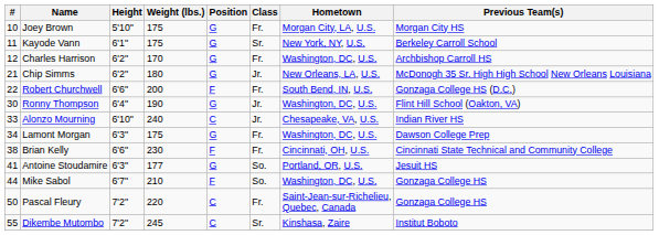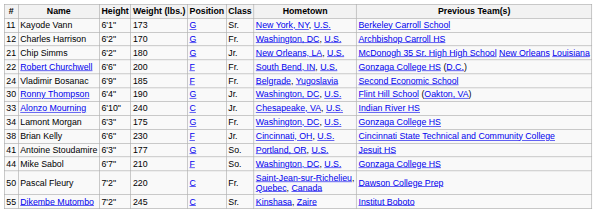 <table class="wikitable" style="font-size: 90%">
 <tr>
 <th>#</th>
 <th>Name</th>
 <th>Height</th>
 <th>Weight (lbs.)</th>
 <th>Position</th>
 <th>Class</th>
 <th>Hometown</th>
 <th>Previous Team(s)</th>
 </tr>
 <tr>
-<td>10</td>
-<td>Joey Brown</td>
-<td>5'10"</td>
-<td>175</td>
-<td><a href='#'>G</a></td>
-<td>Fr.</td>
-<td><a href='#'>Morgan City, LA</a>, <a href='#'>U.S.</a></td>
-<td><a href='#'>Morgan City HS</a></td>
-</tr>
-<tr>
 <td>11</td>
 <td>Kayode Vann</td>
 <td>6'1"</td>
-<td>175</td>
+<td>173</td>
 <td><a href='#'>G</a></td>
 <td>Sr.</td>
 <td><a href='#'>New York, NY</a>, <a href='#'>U.S.</a></td>
 <td><a href='#'>Berkeley Carroll School</a></td>
 </tr>
 <tr>
 <td>12</td>
 <td>Charles Harrison</td>
 <td>6'2"</td>
 <td>170</td>
 <td><a href='#'>G</a></td>
 <td>Fr.</td>
 <td><a href='#'>Washington, DC</a>, <a href='#'>U.S.</a></td>
 <td><a href='#'>Archbishop Carroll HS</a></td>
 </tr>
 <tr>
 <td>21</td>
 <td>Chip Simms</td>
 <td>6'2"</td>
 <td>180</td>
 <td><a href='#'>G</a></td>
 <td>Jr.</td>
 <td><a href='#'>New Orleans, LA</a>, <a href='#'>U.S.</a></td>
 <td><a href='#'>McDonogh 35 Sr. High High School</a> <a href='#'>New Orleans</a> <a href='#'>Louisiana</a></td>
 </tr>
 <tr>
 <td>22</td>
 <td><a href='#'>Robert Churchwell</a></td>
 <td>6'6"</td>
 <td>200</td>
 <td><a href='#'>F</a></td>
 <td>Fr.</td>
 <td><a href='#'>South Bend, IN</a>, <a href='#'>U.S.</a></td>
 <td><a href='#'>Gonzaga College HS</a> (<a href='#'>D.C.</a>)</td>
 </tr>
 <tr>
+<td>24</td>
+<td>Vladimir Bosanac</td>
+<td>6'9"</td>
+<td>185</td>
+<td><a href='#'>F</a></td>
+<td>Fr.</td>
+<td><a href='#'>Belgrade</a>, <a href='#'>Yugoslavia</a></td>
+<td><a href='#'>Second Economic School</a></td>
+</tr>
+<tr>
 <td>30</td>
 <td><a href='#'>Ronny Thompson</a></td>
 <td>6'4"</td>
 <td>190</td>
 <td><a href='#'>G</a></td>
 <td>Jr.</td>
 <td><a href='#'>Washington, DC</a>, <a href='#'>U.S.</a></td>
 <td><a href='#'>Flint Hill School</a> (<a href='#'>Oakton, VA</a>)</td>
 </tr>
 <tr>
 <td>33</td>
 <td><a href='#'>Alonzo Mourning</a></td>
 <td>6'10"</td>
 <td>240</td>
 <td><a href='#'>C</a></td>
 <td>Jr.</td>
 <td><a href='#'>Chesapeake, VA</a>, <a href='#'>U.S.</a></td>
 <td><a href='#'>Indian River HS</a></td>
 </tr>
 <tr>
 <td>34</td>
 <td>Lamont Morgan</td>
 <td>6'3"</td>
 <td>175</td>
 <td><a href='#'>G</a></td>
 <td>Fr.</td>
 <td><a href='#'>Washington, DC</a>, <a href='#'>U.S.</a></td>
-<td><a href='#'>Dawson College Prep</a></td>
+<td><a href='#'>Gonzaga College HS</a></td>
 </tr>
 <tr>
 <td>38</td>
 <td>Brian Kelly</td>
 <td>6'6"</td>
 <td>230</td>
 <td><a href='#'>F</a></td>
-<td>Fr.</td>
+<td>Jr.</td>
 <td><a href='#'>Cincinnati, OH</a>, <a href='#'>U.S.</a></td>
 <td><a href='#'>Cincinnati State Technical and Community College</a></td>
 </tr>
 <tr>
 <td>41</td>
 <td>Antoine Stoudamire</td>
 <td>6'3"</td>
 <td>177</td>
 <td><a href='#'>G</a></td>
 <td>So.</td>
 <td><a href='#'>Portland, OR</a>, <a href='#'>U.S.</a></td>
 <td><a href='#'>Jesuit HS</a></td>
 </tr>
 <tr>
 <td>44</td>
 <td>Mike Sabol</td>
 <td>6'7"</td>
 <td>210</td>
 <td><a href='#'>F</a></td>
 <td>So.</td>
 <td><a href='#'>Washington, DC</a>, <a href='#'>U.S.</a></td>
 <td><a href='#'>Gonzaga College HS</a></td>
 </tr>
 <tr>
 <td>50</td>
 <td>Pascal Fleury</td>
 <td>7'2"</td>
 <td>220</td>
 <td><a href='#'>C</a></td>
 <td>Fr.</td>
 <td><a href='#'>Saint-Jean-sur-Richelieu</a>,<br><a href='#'>Quebec</a>, <a href='#'>Canada</a></td>
-<td><a href='#'>Gonzaga College HS</a></td>
+<td><a href='#'>Dawson College Prep</a></td>
 </tr>
 <tr>
 <td>55</td>
 <td><a href='#'>Dikembe Mutombo</a></td>
 <td>7'2"</td>
 <td>245</td>
 <td><a href='#'>C</a></td>
 <td>Sr.</td>
 <td><a href='#'>Kinshasa</a>, <a href='#'>Zaire</a></td>
 <td><a href='#'>Institut Boboto</a></td>
 </tr>
 </table>
